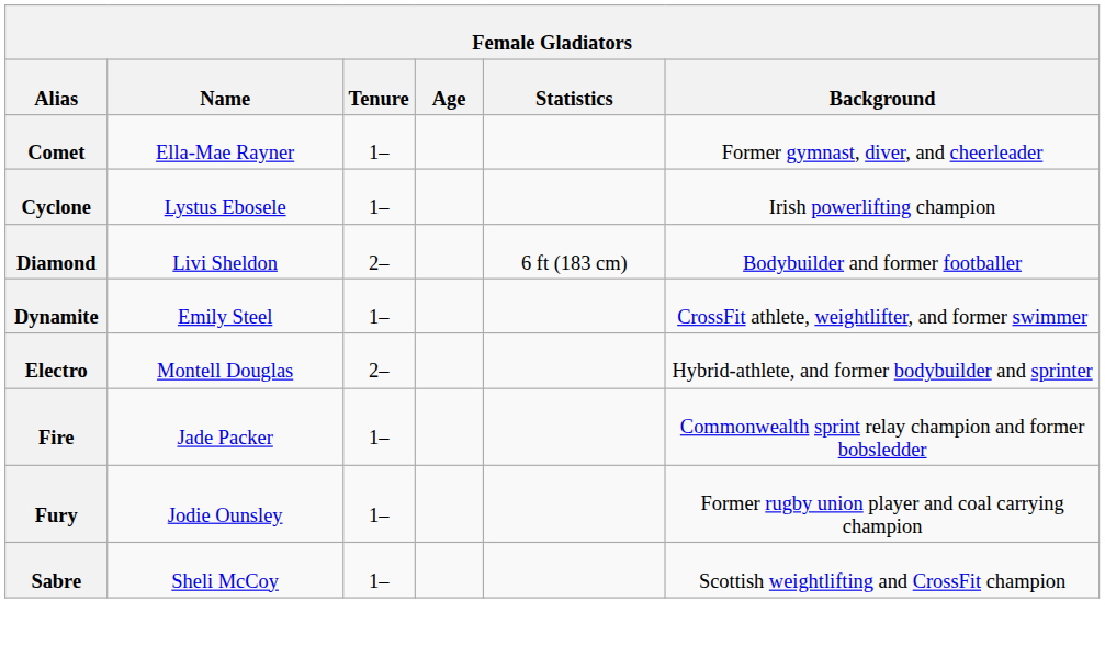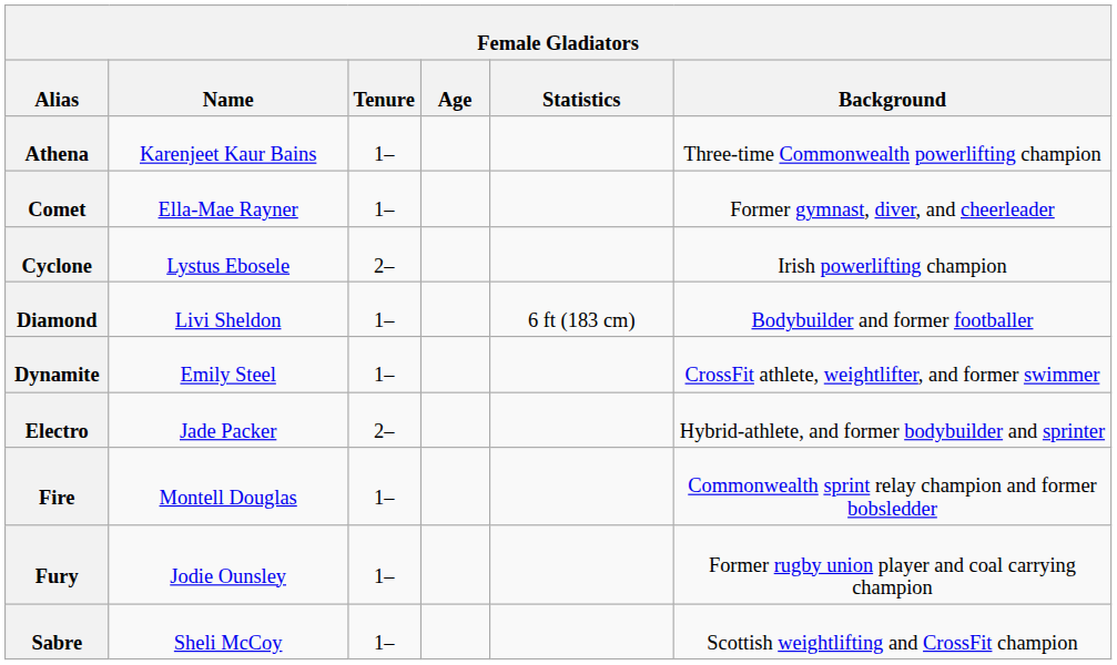 <table class="wikitable sortable">
 <tr>
 <th colspan=6><br>Female Gladiators</th>
 </tr>
 <tr>
 <th style="width:75px"><br>Alias</th>
 <th style="width:200px"><br>Name</th>
 <th style="width:50px"><br>Tenure</th>
 <th style="width:50px"><br>Age</th>
 <th style="width:150px"><br>Statistics</th>
 <th style="width:375px"><br>Background</th>
 </tr>
 <tr>
+<th><br>Athena<br></th>
+<td style="text-align:center"><br><a href='#'>Karenjeet Kaur Bains</a></td>
+<td style="text-align:center"><br>1–</td>
+<td style="text-align:center"><br></td>
+<td style="text-align:center"><br><br></td>
+<td style="text-align:center"><br>Three-time <a href='#'>Commonwealth</a> <a href='#'>powerlifting</a> champion</td>
+</tr>
+<tr>
 <th><br>Comet<br></th>
 <td style="text-align:center"><br><a href='#'>Ella-Mae Rayner</a></td>
 <td style="text-align:center"><br>1–</td>
 <td style="text-align:center"><br></td>
 <td style="text-align:center"><br><br></td>
 <td style="text-align:center"><br>Former <a href='#'>gymnast</a>, <a href='#'>diver</a>, and <a href='#'>cheerleader</a></td>
 </tr>
 <tr>
 <th><br>Cyclone<br></th>
 <td style="text-align:center"><br><a href='#'>Lystus Ebosele</a></td>
-<td style="text-align:center"><br>1–</td>
+<td style="text-align:center"><br>2–</td>
 <td style="text-align:center"><br></td>
 <td style="text-align:center"><br><br></td>
 <td style="text-align:center"><br>Irish <a href='#'>powerlifting</a> champion</td>
 </tr>
 <tr>
 <th><br>Diamond<br></th>
 <td style="text-align:center"><br><a href='#'>Livi Sheldon</a></td>
-<td style="text-align:center"><br>2–</td>
+<td style="text-align:center"><br>1–</td>
 <td style="text-align:center"><br></td>
 <td style="text-align:center"><br>6 ft (183 cm)<br></td>
 <td style="text-align:center"><br><a href='#'>Bodybuilder</a> and former <a href='#'>footballer</a></td>
 </tr>
 <tr>
 <th><br>Dynamite<br></th>
 <td style="text-align:center"><br><a href='#'>Emily Steel</a></td>
 <td style="text-align:center"><br>1–</td>
 <td style="text-align:center"><br></td>
 <td style="text-align:center"><br><br></td>
 <td style="text-align:center"><br><a href='#'>CrossFit</a> athlete, <a href='#'>weightlifter</a>, and former <a href='#'>swimmer</a></td>
 </tr>
 <tr>
 <th><br>Electro<br></th>
-<td style="text-align:center"><br><a href='#'>Montell Douglas</a></td>
+<td style="text-align:center"><br><a href='#'>Jade Packer</a></td>
 <td style="text-align:center"><br>2–</td>
 <td style="text-align:center"><br></td>
 <td style="text-align:center"><br><br></td>
 <td style="text-align:center"><br>Hybrid-athlete, and former <a href='#'>bodybuilder</a> and <a href='#'>sprinter</a></td>
 </tr>
 <tr>
 <th><br>Fire<br></th>
-<td style="text-align:center"><br><a href='#'>Jade Packer</a></td>
+<td style="text-align:center"><br><a href='#'>Montell Douglas</a></td>
 <td style="text-align:center"><br>1–</td>
 <td style="text-align:center"><br></td>
 <td style="text-align:center"><br><br></td>
 <td style="text-align:center"><br><a href='#'>Commonwealth</a> <a href='#'>sprint</a> relay champion and former <a href='#'>bobsledder</a></td>
 </tr>
 <tr>
 <th><br>Fury<br></th>
 <td style="text-align:center"><br><a href='#'>Jodie Ounsley</a></td>
 <td style="text-align:center"><br>1–</td>
 <td style="text-align:center"><br></td>
 <td style="text-align:center"><br><br></td>
 <td style="text-align:center"><br>Former <a href='#'>rugby union</a> player and coal carrying champion</td>
 </tr>
 <tr>
 <th><br>Sabre<br></th>
 <td style="text-align:center"><br><a href='#'>Sheli McCoy</a></td>
 <td style="text-align:center"><br>1–</td>
 <td style="text-align:center"><br></td>
 <td style="text-align:center"><br><br></td>
 <td style="text-align:center"><br>Scottish <a href='#'>weightlifting</a> and <a href='#'>CrossFit</a> champion</td>
 </tr>
 </table>
